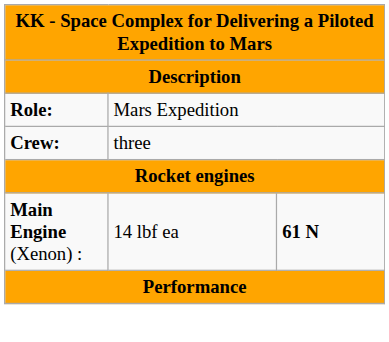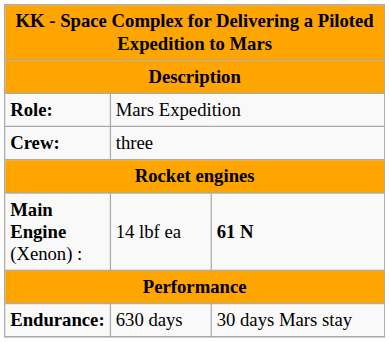 <table border="2" cellpadding="4" cellspacing="0" align="right" width="310" style="margin:  0 0 1em 1em; background: #f9f9f9; border: 1px #aaa solid; border-collapse: collapse; font-size: 95%;">
 <tr>
 <th colspan="3" cellspacing="0" cellpadding="2" bgcolor="orange"><strong>KK</strong> - Space Complex for Delivering a Piloted Expedition to Mars</th>
 </tr>
 <tr>
 <th colspan="3" cellspacing="0" cellpadding="2" bgcolor="orange">Description</th>
 </tr>
 <tr>
 <td width="75" colspan="1"><strong>Role:</strong></td>
 <td width="200" colspan="2">Mars Expedition</td>
 </tr>
 <tr>
 <td width="75" colspan="1"><strong>Crew: </strong></td>
 <td width="250" colspan="2">three</td>
 </tr>
 <tr>
 <th colspan="3" cellspacing="0" cellpadding="2" bgcolor="orange">Rocket engines</th>
 </tr>
 <tr>
 <td><strong>Main Engine</strong> (Xenon) :</td>
 <td>14 lbf ea</td>
 <td><strong>61 N</strong></td>
 </tr>
 <tr>
 <th colspan="3" cellspacing="0" cellpadding="2" bgcolor="orange">Performance</th>
 </tr>
 <tr>
+<td><strong> Endurance:</strong></td>
+<td>630 days</td>
+<td>30 days Mars stay</td>
+</tr>
+<tr>
 </tr>
 </table>
